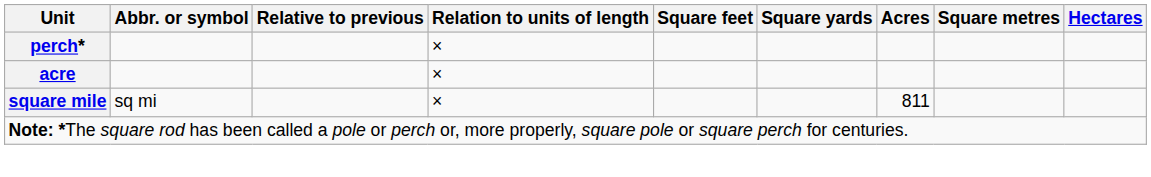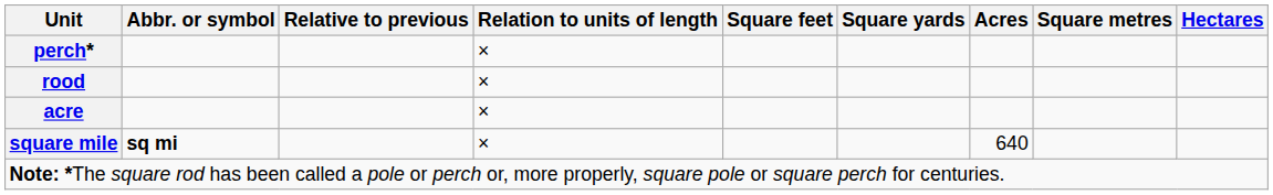 <table class="wikitable" style="margin-right:0">
 <tr>
 <th>Unit</th>
 <th>Abbr. or symbol</th>
 <th>Relative to previous</th>
 <th>Relation to units of length</th>
 <th>Square feet</th>
 <th>Square yards</th>
 <th>Acres</th>
 <th>Square metres</th>
 <th><a href='#'>Hectares</a></th>
 </tr>
 <tr>
 <th><a href='#'>perch</a>*</th>
 <td></td>
 <td></td>
 <td> × </td>
 <td align=right></td>
 <td align=right></td>
 <td align=right></td>
 <td align=right></td>
 <td align=right></td>
 </tr>
 <tr>
+<th><a href='#'>rood</a></th>
+<td></td>
+<td></td>
+<td> × </td>
+<td align=right></td>
+<td align=right></td>
+<td align=right></td>
+<td align=right></td>
+<td align=right></td>
+</tr>
+<tr>
 <th><a href='#'>acre</a></th>
 <td></td>
 <td></td>
 <td> × </td>
 <td align=right></td>
 <td align=right></td>
 <td align=right></td>
 <td align=right></td>
 <td align=right></td>
 </tr>
 <tr>
 <th><a href='#'>square mile</a></th>
-<td>sq mi</td>
+<td><strong>sq mi</strong></td>
 <td></td>
 <td> × </td>
 <td align=right></td>
 <td align=right></td>
-<td align=right>811</td>
+<td align=right>640</td>
 <td></td>
 <td></td>
 </tr>
 <tr>
 <td colspan="9"><strong>Note: *</strong>The <em>square rod</em> has been called a <em>pole</em> or <em>perch</em> or, more properly, <em>square pole</em> or <em>square perch</em> for centuries.</td>
 </tr>
 </table>
